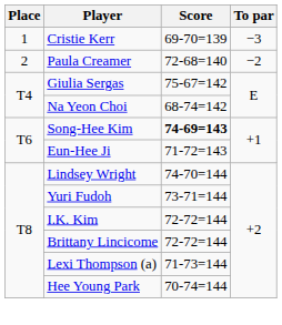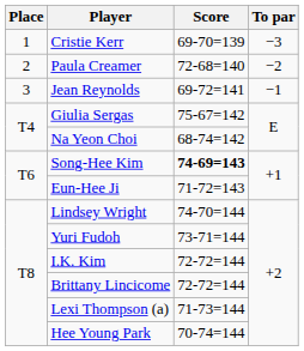 <table class="wikitable">
 <tr>
 <th>Place</th>
 <th>Player</th>
 <th>Score</th>
 <th>To par</th>
 </tr>
 <tr>
 <td align=center>1</td>
 <td> <a href='#'>Cristie Kerr</a></td>
 <td>69-70=139</td>
 <td align=center>−3</td>
 </tr>
 <tr>
 <td align=center>2</td>
 <td> <a href='#'>Paula Creamer</a></td>
 <td>72-68=140</td>
 <td align=center>−2</td>
+</tr>
+<tr>
+<td align=center>3</td>
+<td> <a href='#'>Jean Reynolds</a></td>
+<td>69-72=141</td>
+<td align=center>−1</td>
 </tr>
 <tr>
 <td align=center rowspan=2>T4</td>
 <td> <a href='#'>Giulia Sergas</a></td>
 <td>75-67=142</td>
 <td align=center rowspan=2>E</td>
 </tr>
 <tr>
 <td> <a href='#'>Na Yeon Choi</a></td>
 <td>68-74=142</td>
 </tr>
 <tr>
 <td align=center rowspan=2>T6</td>
 <td> <a href='#'>Song-Hee Kim</a></td>
 <td><strong>74-69=143</strong></td>
 <td align=center rowspan=2>+1</td>
 </tr>
 <tr>
 <td> <a href='#'>Eun-Hee Ji</a></td>
 <td>71-72=143</td>
 </tr>
 <tr>
 <td align=center rowspan=6>T8</td>
 <td> <a href='#'>Lindsey Wright</a></td>
 <td>74-70=144</td>
 <td align=center rowspan=6>+2</td>
 </tr>
 <tr>
 <td> <a href='#'>Yuri Fudoh</a></td>
 <td>73-71=144</td>
 </tr>
 <tr>
 <td> <a href='#'>I.K. Kim</a></td>
 <td>72-72=144</td>
 </tr>
 <tr>
 <td> <a href='#'>Brittany Lincicome</a></td>
 <td>72-72=144</td>
 </tr>
 <tr>
 <td> <a href='#'>Lexi Thompson</a> (a)</td>
 <td>71-73=144</td>
 </tr>
 <tr>
 <td> <a href='#'>Hee Young Park</a></td>
 <td>70-74=144</td>
 </tr>
 </table>
